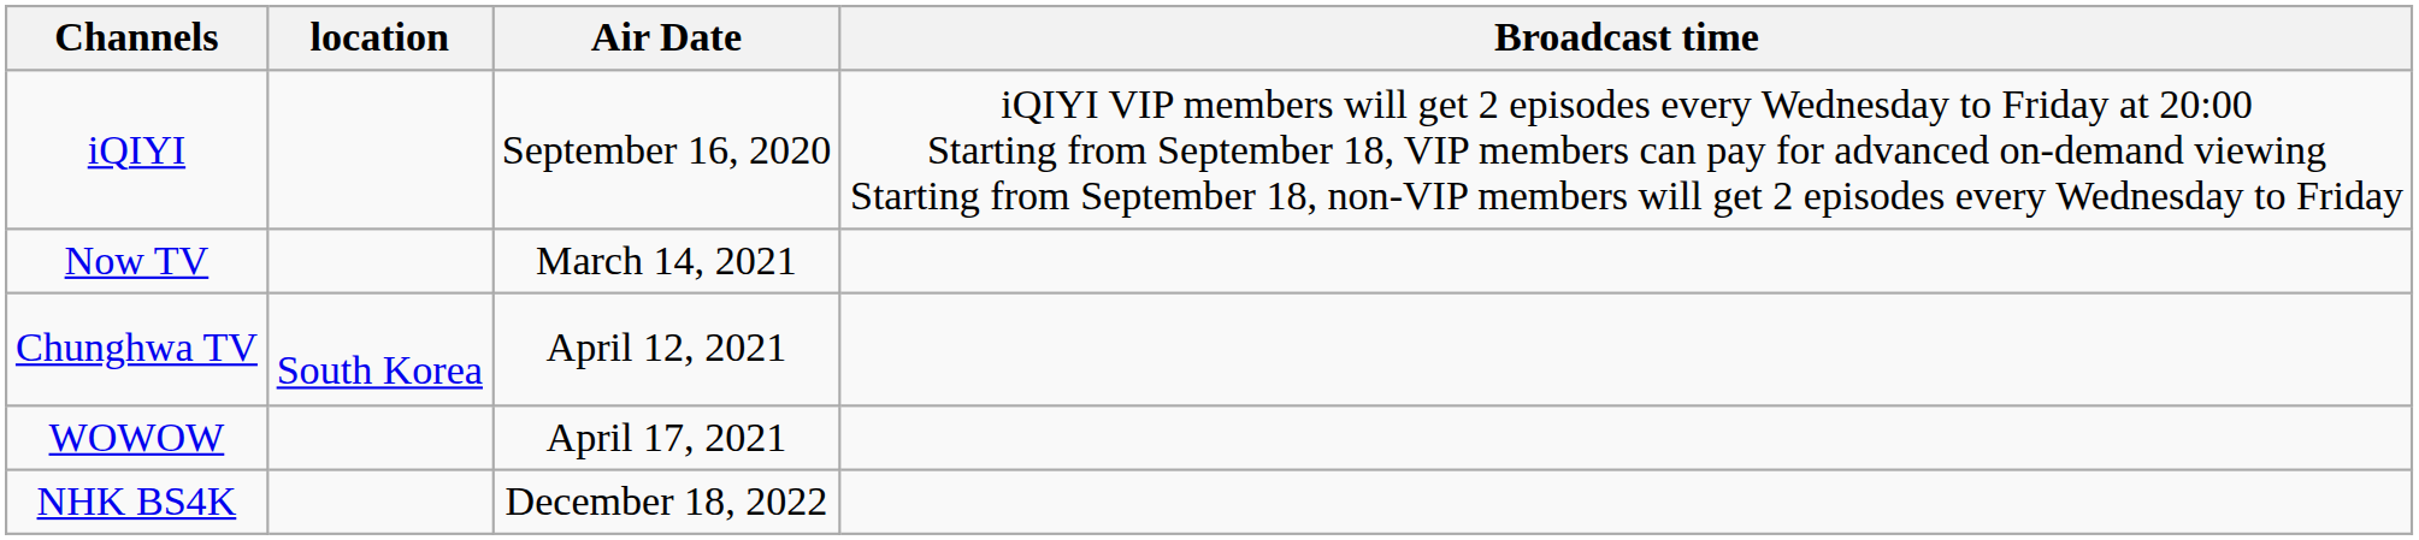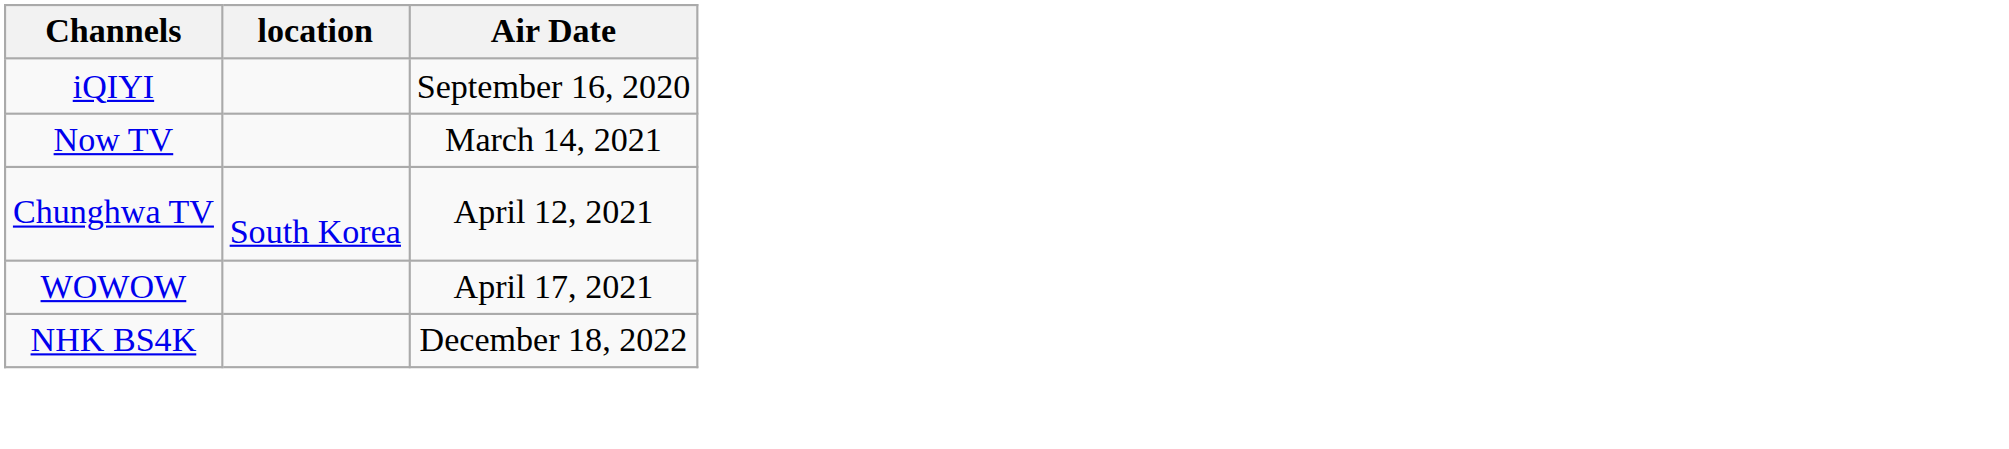 <table class="wikitable" style="text-align:center">
 <tr>
 <th>Channels</th>
 <th>location</th>
 <th><strong>Air Date</strong></th>
-<th><strong>Broadcast time</strong></th>
 </tr>
 <tr>
 <td><a href='#'>iQIYI</a></td>
 <td></td>
 <td>September 16, 2020</td>
-<td>iQIYI VIP members will get 2 episodes every Wednesday to Friday at 20:00<br>Starting from September 18, VIP members can pay for advanced on-demand viewing<br>Starting from September 18, non-VIP members will get 2 episodes every Wednesday to Friday</td>
 </tr>
 <tr>
 <td><a href='#'>Now TV</a></td>
 <td></td>
 <td>March 14, 2021</td>
-<td></td>
 </tr>
 <tr>
 <td><a href='#'>Chunghwa TV</a></td>
 <td><br><a href='#'>South Korea</a></td>
 <td>April 12, 2021</td>
-<td></td>
 </tr>
 <tr>
 <td><a href='#'>WOWOW</a></td>
 <td></td>
 <td>April 17, 2021</td>
-<td></td>
 </tr>
 <tr>
 <td><a href='#'>NHK BS4K</a></td>
 <td></td>
 <td>December 18, 2022</td>
-<td></td>
 </tr>
 </table>
